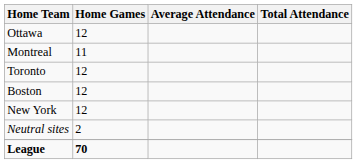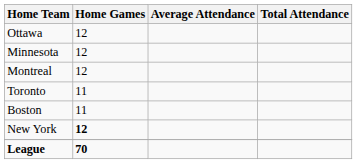 <table class="wikitable sortable">
 <tr>
 <th>Home Team</th>
 <th>Home Games</th>
 <th>Average Attendance</th>
 <th>Total Attendance</th>
 </tr>
 <tr>
 <td>Ottawa</td>
 <td>12</td>
 <td></td>
 <td></td>
 </tr>
 <tr>
+<td>Minnesota</td>
+<td>12</td>
+<td></td>
+<td></td>
+</tr>
+<tr>
 <td>Montreal</td>
+<td>12</td>
+<td></td>
+<td></td>
+</tr>
+<tr>
+<td>Toronto</td>
 <td>11</td>
 <td></td>
 <td></td>
 </tr>
 <tr>
-<td>Toronto</td>
-<td>12</td>
-<td></td>
-<td></td>
-</tr>
-<tr>
 <td>Boston</td>
-<td>12</td>
+<td>11</td>
 <td></td>
 <td></td>
 </tr>
 <tr>
 <td>New York</td>
-<td>12</td>
-<td></td>
-<td></td>
-</tr>
-<tr>
-<td><em>Neutral sites</em></td>
-<td>2</td>
+<td><strong>12</strong></td>
 <td></td>
 <td></td>
 </tr>
 <tr>
 </tr>
 <tr class="sortbottom">
 <td><strong>League</strong></td>
 <td><strong>70</strong></td>
 <td><strong> </strong></td>
 <td><strong></strong></td>
 </tr>
 </table>
